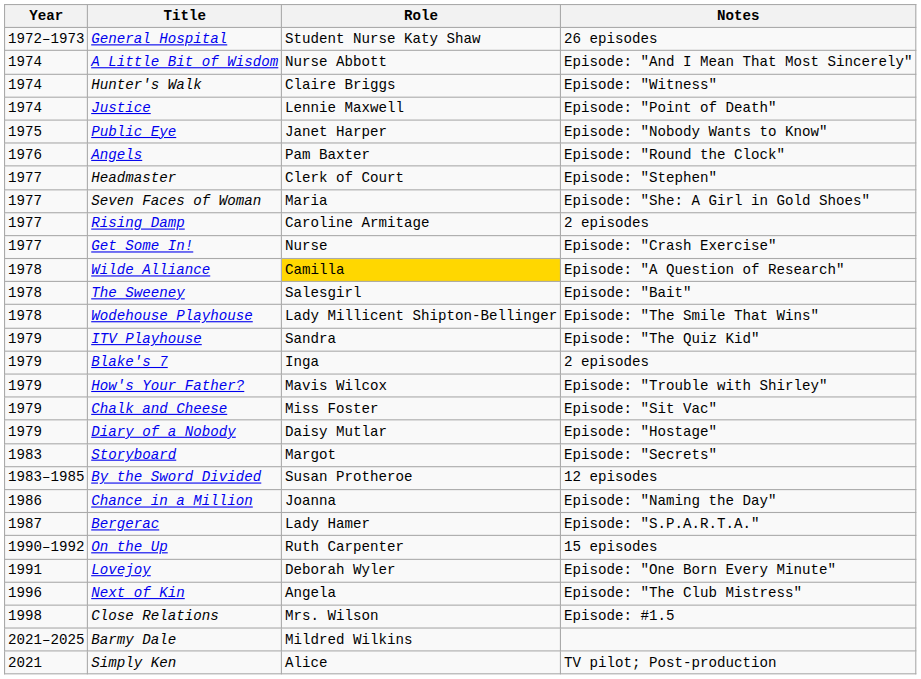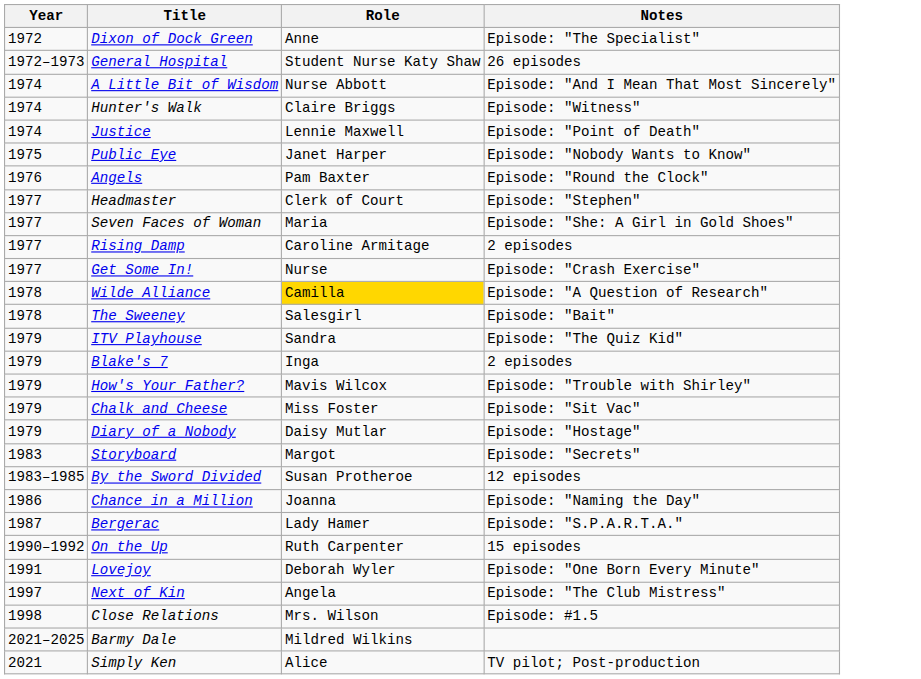 <table class="wikitable sortable">
 <tr>
 <th>Year</th>
 <th>Title</th>
 <th>Role</th>
 <th>Notes</th>
+</tr>
+<tr>
+<td>1972</td>
+<td><em><a href='#'>Dixon of Dock Green</a></em></td>
+<td>Anne</td>
+<td>Episode: "The Specialist"</td>
 </tr>
 <tr>
 <td>1972–1973</td>
 <td><em><a href='#'>General Hospital</a></em></td>
 <td>Student Nurse Katy Shaw</td>
 <td>26 episodes</td>
 </tr>
 <tr>
 <td>1974</td>
 <td><em><a href='#'>A Little Bit of Wisdom</a></em></td>
 <td>Nurse Abbott</td>
 <td>Episode: "And I Mean That Most Sincerely"</td>
 </tr>
 <tr>
 <td>1974</td>
 <td><em>Hunter's Walk</em></td>
 <td>Claire Briggs</td>
 <td>Episode: "Witness"</td>
 </tr>
 <tr>
 <td>1974</td>
 <td><em><a href='#'>Justice</a></em></td>
 <td>Lennie Maxwell</td>
 <td>Episode: "Point of Death"</td>
 </tr>
 <tr>
 <td>1975</td>
 <td><em><a href='#'>Public Eye</a></em></td>
 <td>Janet Harper</td>
 <td>Episode: "Nobody Wants to Know"</td>
 </tr>
 <tr>
 <td>1976</td>
 <td><em><a href='#'>Angels</a></em></td>
 <td>Pam Baxter</td>
 <td>Episode: "Round the Clock"</td>
 </tr>
 <tr>
 <td>1977</td>
 <td><em>Headmaster</em></td>
 <td>Clerk of Court</td>
 <td>Episode: "Stephen"</td>
 </tr>
 <tr>
 <td>1977</td>
 <td><em>Seven Faces of Woman</em></td>
 <td>Maria</td>
 <td>Episode: "She: A Girl in Gold Shoes"</td>
 </tr>
 <tr>
 <td>1977</td>
 <td><em><a href='#'>Rising Damp</a></em></td>
 <td>Caroline Armitage</td>
 <td>2 episodes</td>
 </tr>
 <tr>
 <td>1977</td>
 <td><em><a href='#'>Get Some In!</a></em></td>
 <td>Nurse</td>
 <td>Episode: "Crash Exercise"</td>
 </tr>
 <tr>
 <td>1978</td>
 <td><em><a href='#'>Wilde Alliance</a></em></td>
 <td style="background: gold;">Camilla</td>
 <td>Episode: "A Question of Research"</td>
 </tr>
 <tr>
 <td>1978</td>
 <td><em><a href='#'>The Sweeney</a></em></td>
 <td>Salesgirl</td>
 <td>Episode: "Bait"</td>
 </tr>
 <tr>
-<td>1978</td>
-<td><em><a href='#'>Wodehouse Playhouse</a></em></td>
-<td>Lady Millicent Shipton-Bellinger</td>
-<td>Episode: "The Smile That Wins"</td>
-</tr>
-<tr>
 <td>1979</td>
 <td><em><a href='#'>ITV Playhouse</a></em></td>
 <td>Sandra</td>
 <td>Episode: "The Quiz Kid"</td>
 </tr>
 <tr>
 <td>1979</td>
 <td><em><a href='#'>Blake's 7</a></em></td>
 <td>Inga</td>
 <td>2 episodes</td>
 </tr>
 <tr>
 <td>1979</td>
 <td><em><a href='#'>How's Your Father?</a></em></td>
 <td>Mavis Wilcox</td>
 <td>Episode: "Trouble with Shirley"</td>
 </tr>
 <tr>
 <td>1979</td>
 <td><em><a href='#'>Chalk and Cheese</a></em></td>
 <td>Miss Foster</td>
 <td>Episode: "Sit Vac"</td>
 </tr>
 <tr>
 <td>1979</td>
 <td><em><a href='#'>Diary of a Nobody</a></em></td>
 <td>Daisy Mutlar</td>
 <td>Episode: "Hostage"</td>
 </tr>
 <tr>
 <td>1983</td>
 <td><em><a href='#'>Storyboard</a></em></td>
 <td>Margot</td>
 <td>Episode: "Secrets"</td>
 </tr>
 <tr>
 <td>1983–1985</td>
 <td><em><a href='#'>By the Sword Divided</a></em></td>
 <td>Susan Protheroe</td>
 <td>12 episodes</td>
 </tr>
 <tr>
 <td>1986</td>
 <td><em><a href='#'>Chance in a Million</a></em></td>
 <td>Joanna</td>
 <td>Episode: "Naming the Day"</td>
 </tr>
 <tr>
 <td>1987</td>
 <td><em><a href='#'>Bergerac</a></em></td>
 <td>Lady Hamer</td>
 <td>Episode: "S.P.A.R.T.A."</td>
 </tr>
 <tr>
 <td>1990–1992</td>
 <td><em><a href='#'>On the Up</a></em></td>
 <td>Ruth Carpenter</td>
 <td>15 episodes</td>
 </tr>
 <tr>
 <td>1991</td>
 <td><em><a href='#'>Lovejoy</a></em></td>
 <td>Deborah Wyler</td>
 <td>Episode: "One Born Every Minute"</td>
 </tr>
 <tr>
-<td>1996</td>
+<td>1997</td>
 <td><em><a href='#'>Next of Kin</a></em></td>
 <td>Angela</td>
 <td>Episode: "The Club Mistress"</td>
 </tr>
 <tr>
 <td>1998</td>
 <td><em>Close Relations</em></td>
 <td>Mrs. Wilson</td>
 <td>Episode: #1.5</td>
 </tr>
 <tr>
 <td>2021–2025</td>
 <td><em>Barmy Dale</em></td>
 <td>Mildred Wilkins</td>
 <td></td>
 </tr>
 <tr>
 <td>2021</td>
 <td><em>Simply Ken</em></td>
 <td>Alice</td>
 <td>TV pilot; Post-production</td>
 </tr>
 </table>
